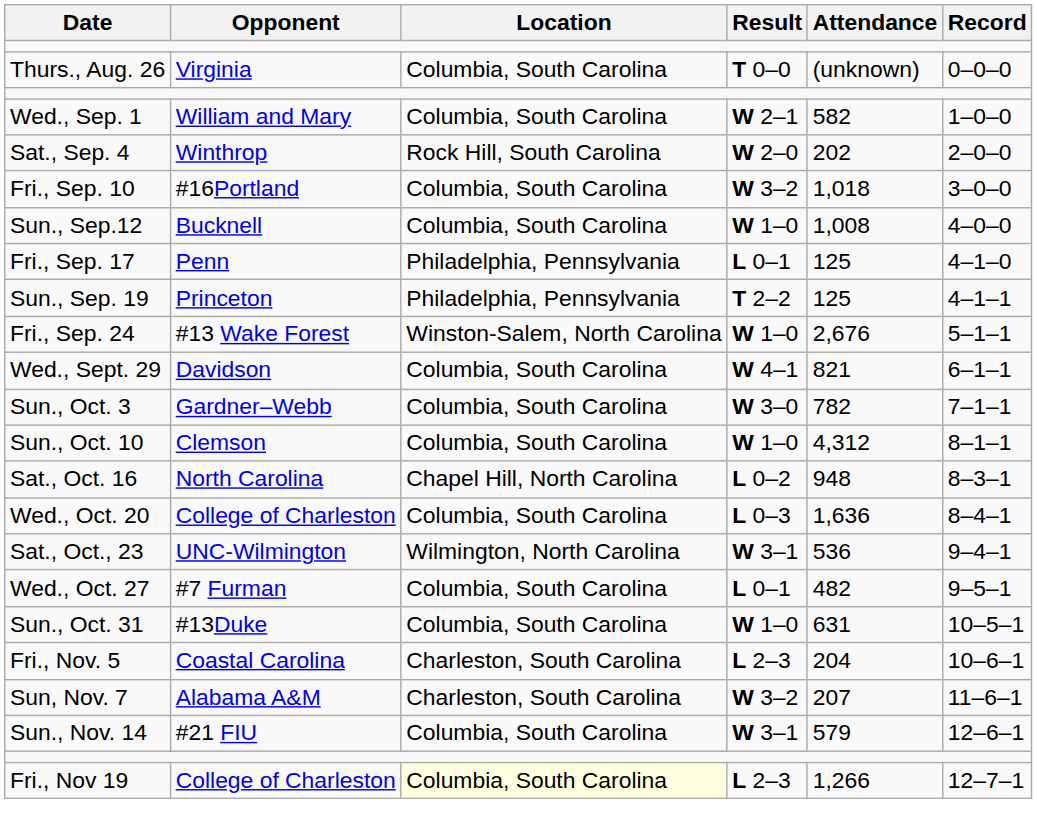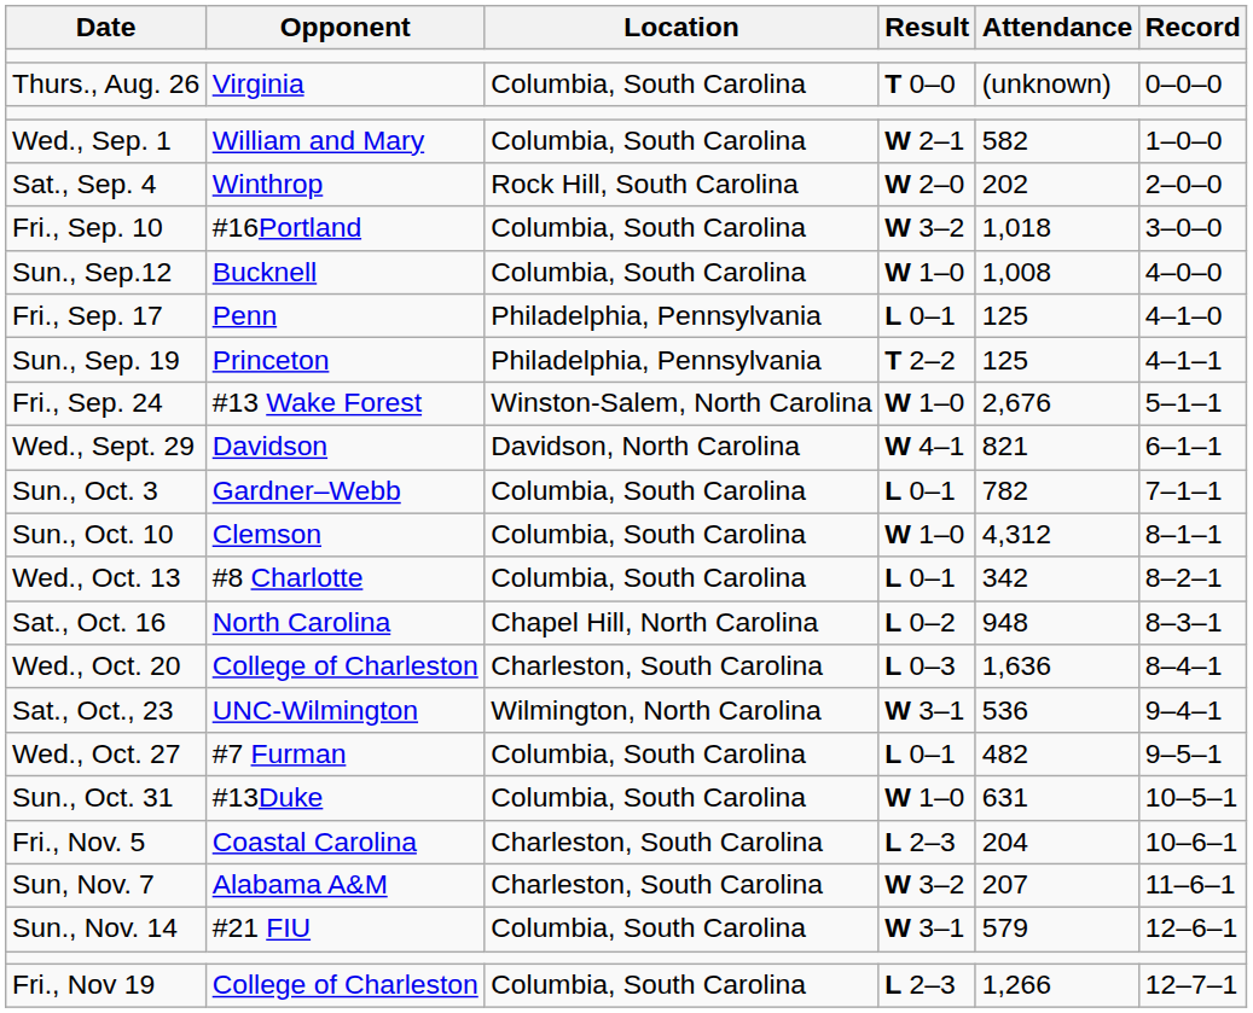 <table class="wikitable">
 <tr>
 <th>Date</th>
 <th>Opponent</th>
 <th>Location</th>
 <th>Result</th>
 <th>Attendance</th>
 <th>Record</th>
 </tr>
 <tr>
 <td colspan="6"></td>
 </tr>
 <tr>
 <td>Thurs., Aug. 26</td>
 <td><a href='#'>Virginia</a></td>
 <td>Columbia, South Carolina</td>
 <td><strong>T</strong> 0–0</td>
 <td>(unknown)</td>
 <td>0–0–0</td>
 </tr>
 <tr>
 <td colspan="6"></td>
 </tr>
 <tr>
 <td>Wed., Sep. 1</td>
 <td><a href='#'>William and Mary</a></td>
 <td>Columbia, South Carolina</td>
 <td><strong>W</strong> 2–1</td>
 <td>582</td>
 <td>1–0–0</td>
 </tr>
 <tr>
 <td>Sat., Sep. 4</td>
 <td><a href='#'>Winthrop</a></td>
 <td>Rock Hill, South Carolina</td>
 <td><strong>W</strong> 2–0</td>
 <td>202</td>
 <td>2–0–0</td>
 </tr>
 <tr>
 <td>Fri., Sep. 10</td>
 <td>#16<a href='#'>Portland</a></td>
 <td>Columbia, South Carolina</td>
 <td><strong>W</strong> 3–2</td>
 <td>1,018</td>
 <td>3–0–0</td>
 </tr>
 <tr>
 <td>Sun., Sep.12</td>
 <td><a href='#'>Bucknell</a></td>
 <td>Columbia, South Carolina</td>
 <td><strong>W</strong> 1–0</td>
 <td>1,008</td>
 <td>4–0–0</td>
 </tr>
 <tr>
 <td>Fri., Sep. 17</td>
 <td><a href='#'>Penn</a></td>
 <td>Philadelphia, Pennsylvania</td>
 <td><strong>L</strong> 0–1</td>
 <td>125</td>
 <td>4–1–0</td>
 </tr>
 <tr>
 <td>Sun., Sep. 19</td>
 <td><a href='#'>Princeton</a></td>
 <td>Philadelphia, Pennsylvania</td>
 <td><strong>T</strong> 2–2</td>
 <td>125</td>
 <td>4–1–1</td>
 </tr>
 <tr>
 <td>Fri., Sep. 24</td>
 <td>#13 <a href='#'>Wake Forest</a></td>
 <td>Winston-Salem, North Carolina</td>
 <td><strong>W</strong> 1–0</td>
 <td>2,676</td>
 <td>5–1–1</td>
 </tr>
 <tr>
 <td>Wed., Sept. 29</td>
 <td><a href='#'>Davidson</a></td>
-<td>Columbia, South Carolina</td>
+<td>Davidson, North Carolina</td>
 <td><strong>W</strong> 4–1</td>
 <td>821</td>
 <td>6–1–1</td>
 </tr>
 <tr>
 <td>Sun., Oct. 3</td>
 <td><a href='#'>Gardner–Webb</a></td>
 <td>Columbia, South Carolina</td>
-<td><strong>W</strong> 3–0</td>
+<td><strong>L</strong> 0–1</td>
 <td>782</td>
 <td>7–1–1</td>
 </tr>
 <tr>
 <td>Sun., Oct. 10</td>
 <td><a href='#'>Clemson</a></td>
 <td>Columbia, South Carolina</td>
 <td><strong>W</strong> 1–0</td>
 <td>4,312</td>
 <td>8–1–1</td>
 </tr>
 <tr>
+<td>Wed., Oct. 13</td>
+<td>#8 <a href='#'>Charlotte</a></td>
+<td>Columbia, South Carolina</td>
+<td><strong>L</strong> 0–1</td>
+<td>342</td>
+<td>8–2–1</td>
+</tr>
+<tr>
 <td>Sat., Oct. 16</td>
 <td><a href='#'>North Carolina</a></td>
 <td>Chapel Hill, North Carolina</td>
 <td><strong>L</strong> 0–2</td>
 <td>948</td>
 <td>8–3–1</td>
 </tr>
 <tr>
 <td>Wed., Oct. 20</td>
 <td><a href='#'>College of Charleston</a></td>
-<td>Columbia, South Carolina</td>
+<td>Charleston, South Carolina</td>
 <td><strong>L</strong> 0–3</td>
 <td>1,636</td>
 <td>8–4–1</td>
 </tr>
 <tr>
 <td>Sat., Oct., 23</td>
 <td><a href='#'>UNC-Wilmington</a></td>
 <td>Wilmington, North Carolina</td>
 <td><strong>W</strong> 3–1</td>
 <td>536</td>
 <td>9–4–1</td>
 </tr>
 <tr>
 <td>Wed., Oct. 27</td>
 <td>#7 <a href='#'>Furman</a></td>
 <td>Columbia, South Carolina</td>
 <td><strong>L</strong> 0–1</td>
 <td>482</td>
 <td>9–5–1</td>
 </tr>
 <tr>
 <td>Sun., Oct. 31</td>
 <td>#13<a href='#'>Duke</a></td>
 <td>Columbia, South Carolina</td>
 <td><strong>W</strong> 1–0</td>
 <td>631</td>
 <td>10–5–1</td>
 </tr>
 <tr>
 <td>Fri., Nov. 5</td>
 <td><a href='#'>Coastal Carolina</a></td>
 <td>Charleston, South Carolina</td>
 <td><strong>L</strong> 2–3</td>
 <td>204</td>
 <td>10–6–1</td>
 </tr>
 <tr>
 <td>Sun, Nov. 7</td>
 <td><a href='#'>Alabama A&M</a></td>
 <td>Charleston, South Carolina</td>
 <td><strong>W</strong> 3–2</td>
 <td>207</td>
 <td>11–6–1</td>
 </tr>
 <tr>
 <td>Sun., Nov. 14</td>
 <td>#21 <a href='#'>FIU</a></td>
 <td>Columbia, South Carolina</td>
 <td><strong>W</strong> 3–1</td>
 <td>579</td>
 <td>12–6–1</td>
 </tr>
 <tr>
 <td colspan="6"></td>
 </tr>
 <tr>
 <td>Fri., Nov 19</td>
 <td><a href='#'>College of Charleston</a></td>
-<td style="background: lightyellow;">Columbia, South Carolina</td>
+<td>Columbia, South Carolina</td>
 <td><strong>L</strong> 2–3</td>
 <td>1,266</td>
 <td>12–7–1</td>
 </tr>
 </table>
